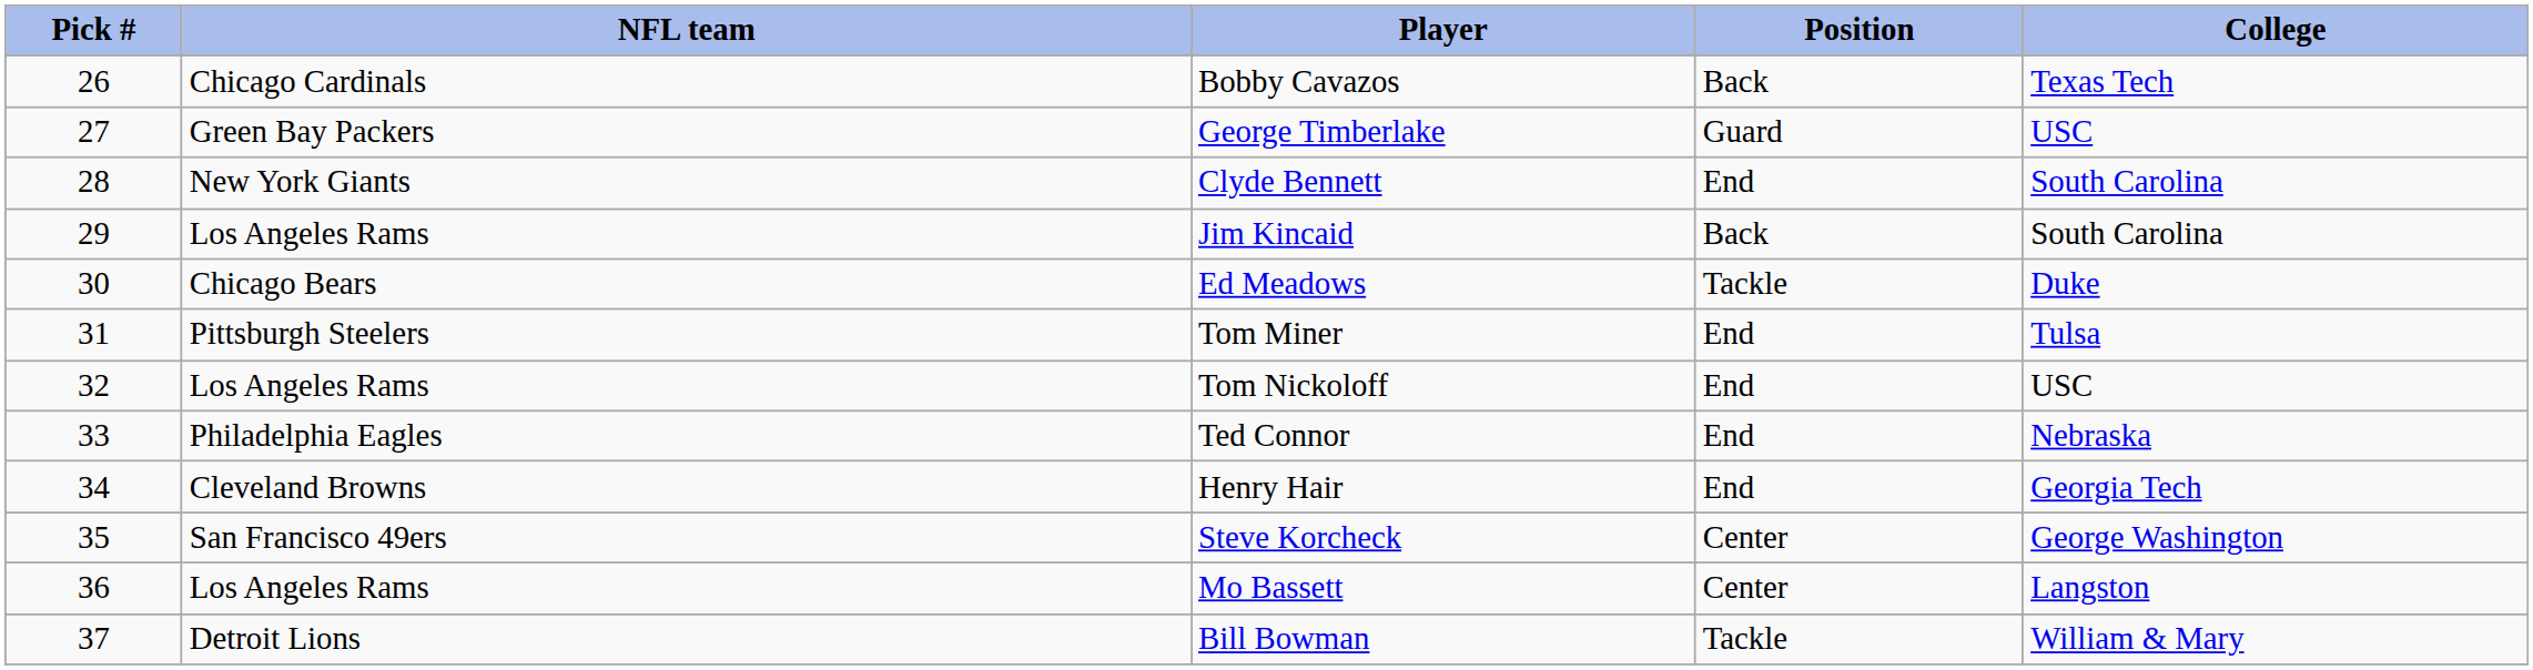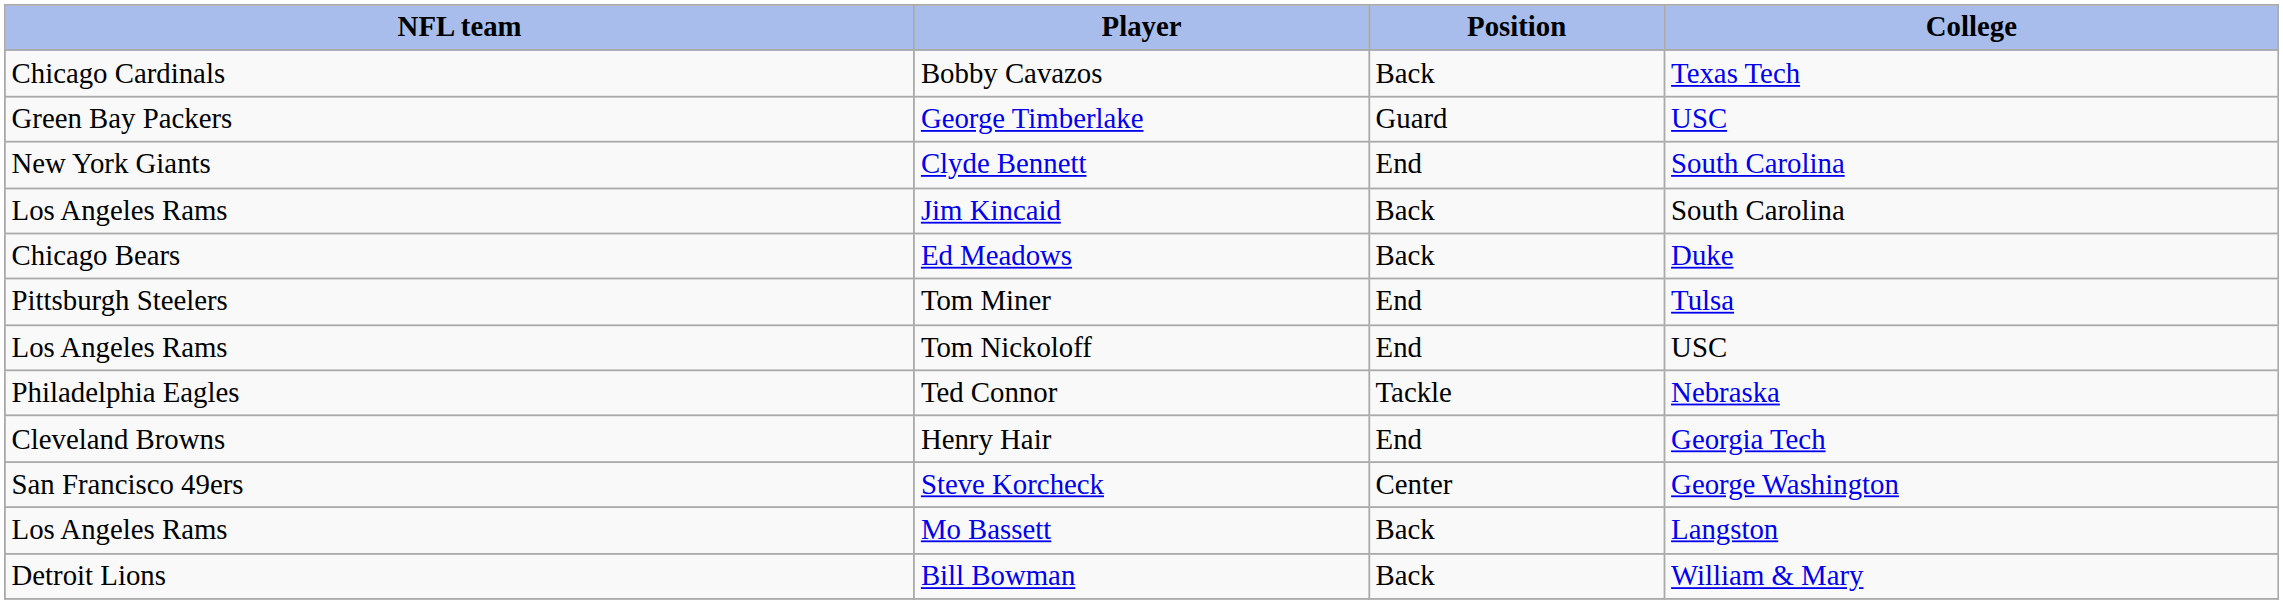 <table class="wikitable sortable sortable" style="width: 100%">
 <tr>
-<th style="background:#a8bdec; width:7%;">Pick #</th>
 <th style="width:40%; background:#a8bdec;">NFL team</th>
 <th style="width:20%; background:#a8bdec;">Player</th>
 <th style="width:13%; background:#a8bdec;">Position</th>
 <th style="background:#A8BDEC;">College</th>
 </tr>
 <tr>
-<td align=center>26</td>
 <td>Chicago Cardinals</td>
 <td>Bobby Cavazos</td>
 <td>Back</td>
 <td><a href='#'>Texas Tech</a></td>
 </tr>
 <tr>
-<td align=center>27</td>
 <td>Green Bay Packers</td>
 <td><a href='#'>George Timberlake</a></td>
 <td>Guard</td>
 <td><a href='#'>USC</a></td>
 </tr>
 <tr>
-<td align=center>28</td>
 <td>New York Giants</td>
 <td><a href='#'>Clyde Bennett</a></td>
 <td>End</td>
 <td><a href='#'>South Carolina</a></td>
 </tr>
 <tr>
-<td align=center>29</td>
 <td>Los Angeles Rams</td>
 <td><a href='#'>Jim Kincaid</a></td>
 <td>Back</td>
 <td>South Carolina</td>
 </tr>
 <tr>
-<td align=center>30</td>
 <td>Chicago Bears</td>
 <td><a href='#'>Ed Meadows</a></td>
-<td>Tackle</td>
+<td>Back</td>
 <td><a href='#'>Duke</a></td>
 </tr>
 <tr>
-<td align=center>31</td>
 <td>Pittsburgh Steelers</td>
 <td>Tom Miner</td>
 <td>End</td>
 <td><a href='#'>Tulsa</a></td>
 </tr>
 <tr>
-<td align=center>32</td>
 <td>Los Angeles Rams</td>
 <td>Tom Nickoloff</td>
 <td>End</td>
 <td>USC</td>
 </tr>
 <tr>
-<td align=center>33</td>
 <td>Philadelphia Eagles</td>
 <td>Ted Connor</td>
-<td>End</td>
+<td>Tackle</td>
 <td><a href='#'>Nebraska</a></td>
 </tr>
 <tr>
-<td align=center>34</td>
 <td>Cleveland Browns</td>
 <td>Henry Hair</td>
 <td>End</td>
 <td><a href='#'>Georgia Tech</a></td>
 </tr>
 <tr>
-<td align=center>35</td>
 <td>San Francisco 49ers</td>
 <td><a href='#'>Steve Korcheck</a></td>
 <td>Center</td>
 <td><a href='#'>George Washington</a></td>
 </tr>
 <tr>
-<td align=center>36</td>
 <td>Los Angeles Rams</td>
 <td><a href='#'>Mo Bassett</a></td>
-<td>Center</td>
+<td>Back</td>
 <td><a href='#'>Langston</a></td>
 </tr>
 <tr>
-<td align=center>37</td>
 <td>Detroit Lions</td>
 <td><a href='#'>Bill Bowman</a></td>
-<td>Tackle</td>
+<td>Back</td>
 <td><a href='#'>William & Mary</a></td>
 </tr>
 </table>
